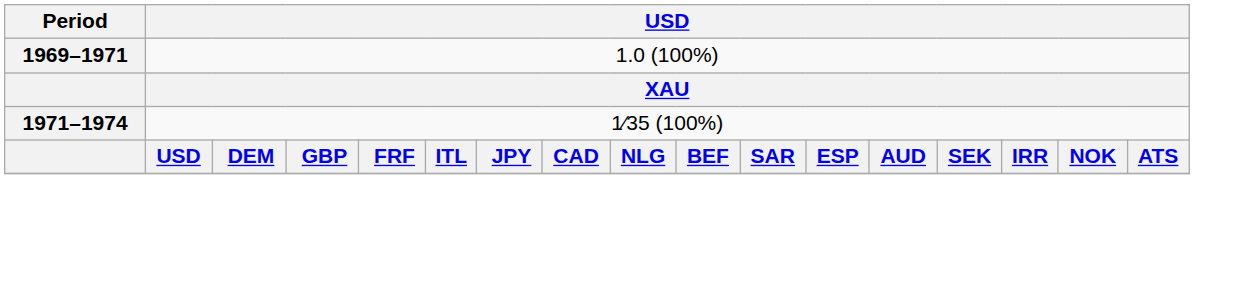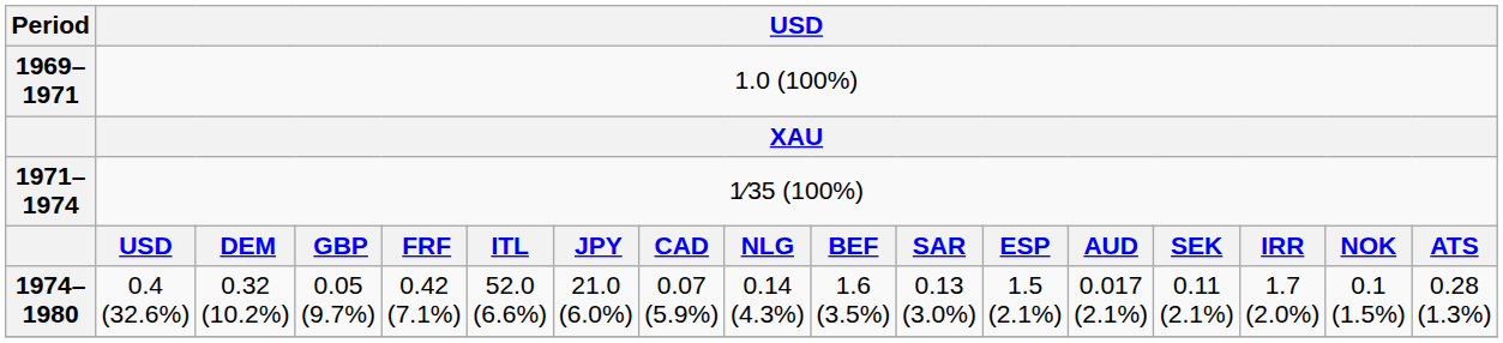 <table class="wikitable" style="font-size: 98%; text-align: center;" width="70%">
 <tr>
 <th>Period</th>
 <th colspan="16"><a href='#'>USD</a></th>
 </tr>
 <tr>
 <th>1969–1971</th>
 <td colspan="16">1.0 (100%)</td>
 </tr>
 <tr>
 <th></th>
 <th colspan="16"><a href='#'>XAU</a></th>
 </tr>
 <tr>
 <th>1971–1974</th>
 <td colspan="16">1⁄35 (100%)</td>
 </tr>
 <tr>
 <th></th>
 <th> <a href='#'>USD</a></th>
 <th> <a href='#'>DEM</a></th>
 <th> <a href='#'>GBP</a></th>
 <th> <a href='#'>FRF</a></th>
 <th> <a href='#'>ITL</a></th>
 <th> <a href='#'>JPY</a></th>
 <th> <a href='#'>CAD</a></th>
 <th> <a href='#'>NLG</a></th>
 <th> <a href='#'>BEF</a></th>
 <th> <a href='#'>SAR</a></th>
 <th> <a href='#'>ESP</a></th>
 <th> <a href='#'>AUD</a></th>
 <th> <a href='#'>SEK</a></th>
 <th> <a href='#'>IRR</a></th>
 <th> <a href='#'>NOK</a></th>
 <th> <a href='#'>ATS</a></th>
 </tr>
 <tr>
+<th>1974–1980</th>
+<td>0.4 (32.6%)</td>
+<td>0.32 (10.2%)</td>
+<td>0.05 (9.7%)</td>
+<td>0.42 (7.1%)</td>
+<td>52.0 (6.6%)</td>
+<td>21.0 (6.0%)</td>
+<td>0.07 (5.9%)</td>
+<td>0.14 (4.3%)</td>
+<td>1.6 (3.5%)</td>
+<td>0.13 (3.0%)</td>
+<td>1.5 (2.1%)</td>
+<td>0.017 (2.1%)</td>
+<td>0.11 (2.1%)</td>
+<td>1.7 (2.0%)</td>
+<td>0.1 (1.5%)</td>
+<td>0.28 (1.3%)</td>
+</tr>
+<tr>
 </tr>
 </table>
